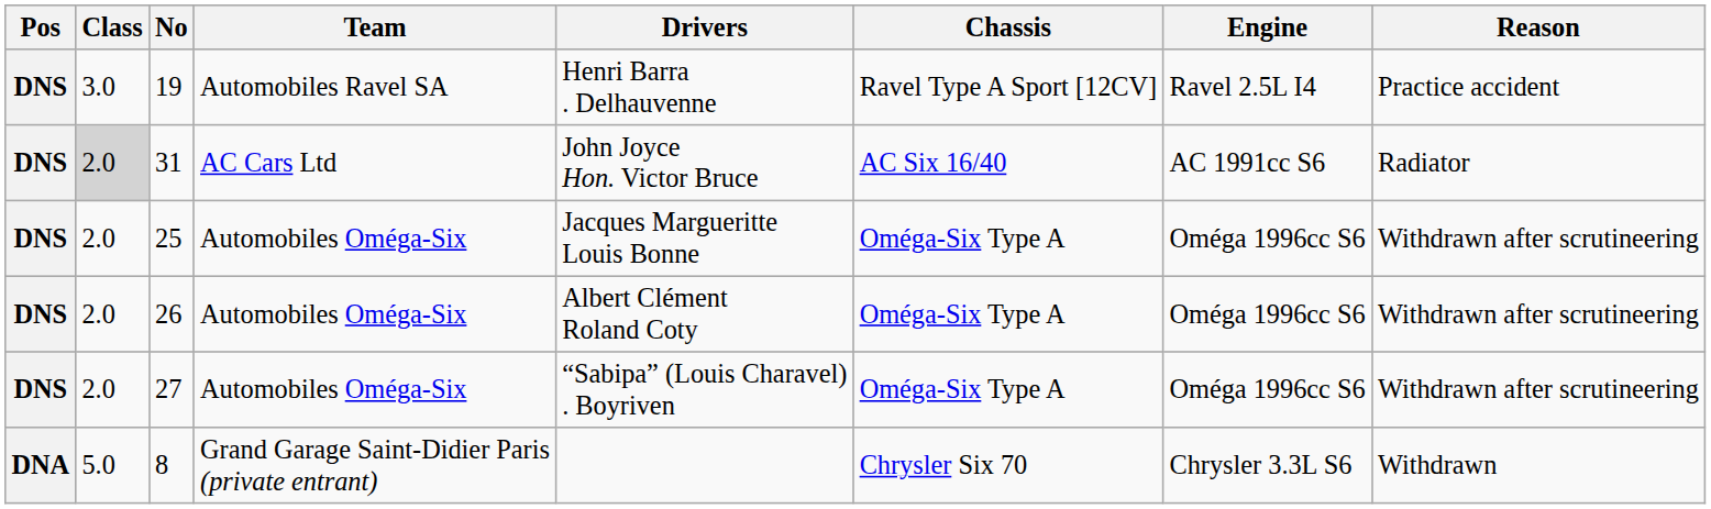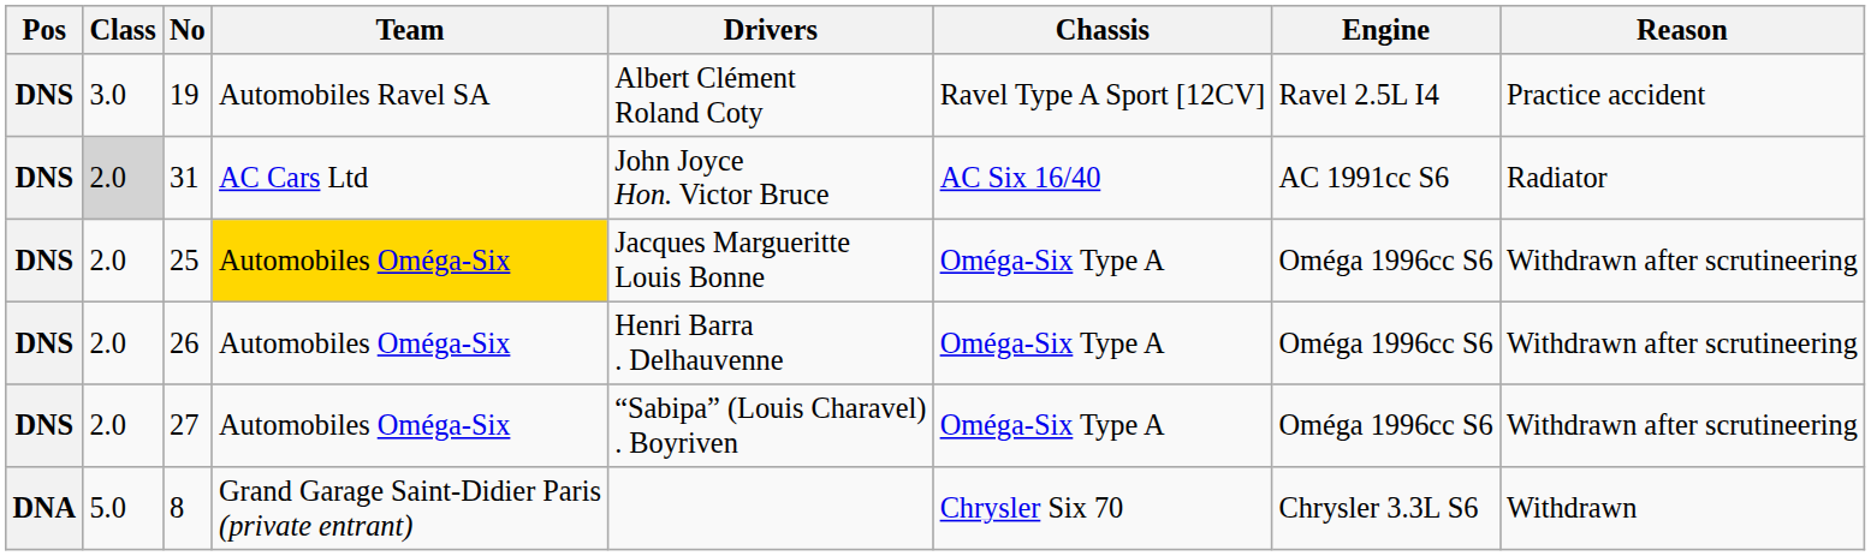 <table class="wikitable" style="font-size: 95%;">
 <tr>
 <th>Pos</th>
 <th>Class</th>
 <th>No</th>
 <th>Team</th>
 <th>Drivers</th>
 <th>Chassis</th>
 <th>Engine</th>
 <th>Reason</th>
 </tr>
 <tr>
 <th>DNS</th>
 <td>3.0</td>
 <td>19</td>
 <td> Automobiles Ravel SA</td>
-<td> Henri Barra<br> . Delhauvenne</td>
+<td> Albert Clément<br> Roland Coty</td>
 <td>Ravel Type A Sport [12CV]</td>
 <td>Ravel 2.5L I4</td>
 <td>Practice accident</td>
 </tr>
 <tr>
 <th>DNS</th>
 <td style="background: lightgrey;">2.0</td>
 <td>31</td>
 <td> <a href='#'>AC Cars</a> Ltd</td>
 <td> John Joyce<br> <em>Hon.</em> Victor Bruce</td>
 <td><a href='#'>AC Six 16/40</a></td>
 <td>AC 1991cc S6</td>
 <td>Radiator</td>
 </tr>
 <tr>
 <th>DNS</th>
 <td>2.0</td>
 <td>25</td>
-<td> Automobiles <a href='#'>Oméga-Six</a></td>
+<td style="background: gold;"> Automobiles <a href='#'>Oméga-Six</a></td>
 <td> Jacques Margueritte<br> Louis Bonne</td>
 <td><a href='#'>Oméga-Six</a> Type A</td>
 <td>Oméga 1996cc S6</td>
 <td>Withdrawn after scrutineering</td>
 </tr>
 <tr>
 <th>DNS</th>
 <td>2.0</td>
 <td>26</td>
 <td> Automobiles <a href='#'>Oméga-Six</a></td>
-<td> Albert Clément<br> Roland Coty</td>
+<td> Henri Barra<br> . Delhauvenne</td>
 <td><a href='#'>Oméga-Six</a> Type A</td>
 <td>Oméga 1996cc S6</td>
 <td>Withdrawn after scrutineering</td>
 </tr>
 <tr>
 <th>DNS</th>
 <td>2.0</td>
 <td>27</td>
 <td> Automobiles <a href='#'>Oméga-Six</a></td>
 <td> “Sabipa” (Louis Charavel)<br> . Boyriven</td>
 <td><a href='#'>Oméga-Six</a> Type A</td>
 <td>Oméga 1996cc S6</td>
 <td>Withdrawn after scrutineering</td>
 </tr>
 <tr>
 <th>DNA</th>
 <td>5.0</td>
 <td>8</td>
 <td> Grand Garage Saint-Didier Paris<br><em>(private entrant)</em></td>
 <td></td>
 <td><a href='#'>Chrysler</a> Six 70</td>
 <td>Chrysler 3.3L S6</td>
 <td>Withdrawn</td>
 </tr>
 </table>
